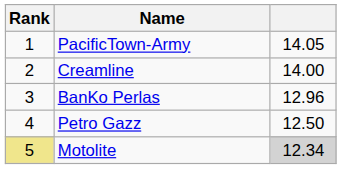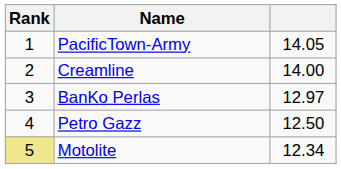 <table class="wikitable" style="margin:0.5em auto;width=480;font-size:90%">
 <tr>
 <th width=30>Rank</th>
 <th width=180>Name</th>
 <th width=50></th>
 </tr>
 <tr>
 <td align=center>1</td>
 <td><a href='#'>PacificTown-Army</a></td>
 <td align=center>14.05</td>
 </tr>
 <tr>
 <td align=center>2</td>
 <td><a href='#'>Creamline</a></td>
 <td align=center>14.00</td>
 </tr>
 <tr>
 <td align=center>3</td>
 <td><a href='#'>BanKo Perlas</a></td>
-<td align=center>12.96</td>
+<td align=center>12.97</td>
 </tr>
 <tr>
 <td align=center>4</td>
 <td><a href='#'>Petro Gazz</a></td>
 <td align=center>12.50</td>
 </tr>
 <tr>
 <td align=center style="background: khaki;">5</td>
 <td><a href='#'>Motolite</a></td>
-<td align=center style="background: lightgrey;">12.34</td>
+<td align=center>12.34</td>
 </tr>
 </table>
